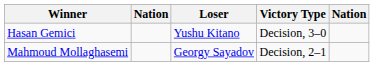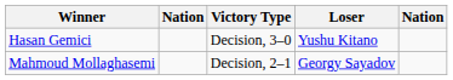 <table class="wikitable sortable" style="text-align:left;">
 <tr>
 <th>Winner</th>
 <th>Nation</th>
+<th>Victory Type</th>
 <th>Loser</th>
-<th>Victory Type</th>
 <th>Nation</th>
 </tr>
 <tr>
 <td><a href='#'>Hasan Gemici</a></td>
 <td></td>
+<td>Decision, 3–0</td>
 <td><a href='#'>Yushu Kitano</a></td>
-<td>Decision, 3–0</td>
 <td></td>
 </tr>
 <tr>
 <td><a href='#'>Mahmoud Mollaghasemi</a></td>
 <td></td>
+<td>Decision, 2–1</td>
 <td><a href='#'>Georgy Sayadov</a></td>
-<td>Decision, 2–1</td>
 <td></td>
 </tr>
 </table>
